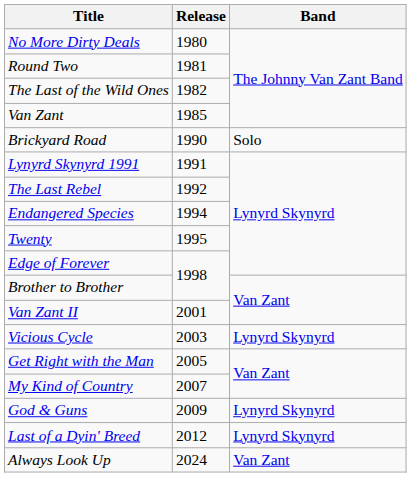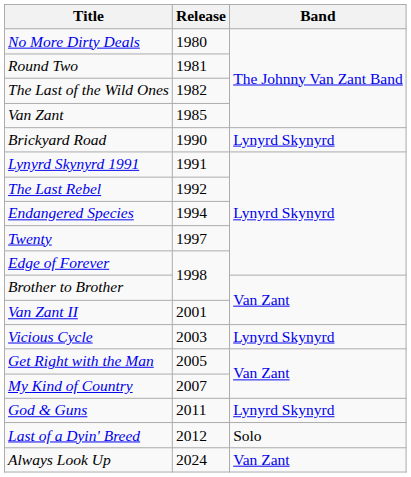 <table class="wikitable">
 <tr>
 <th>Title</th>
 <th>Release</th>
 <th>Band</th>
 </tr>
 <tr>
 <td><em><a href='#'>No More Dirty Deals</a></em></td>
 <td>1980</td>
 <td rowspan="4"><a href='#'>The Johnny Van Zant Band</a></td>
 </tr>
 <tr>
 <td><em>Round Two</em></td>
 <td>1981</td>
 </tr>
 <tr>
 <td><em>The Last of the Wild Ones</em></td>
 <td>1982</td>
 </tr>
 <tr>
 <td><em>Van Zant</em></td>
 <td>1985</td>
 </tr>
 <tr>
 <td><em>Brickyard Road</em></td>
 <td>1990</td>
-<td>Solo</td>
+<td><a href='#'>Lynyrd Skynyrd</a></td>
 </tr>
 <tr>
 <td><em><a href='#'>Lynyrd Skynyrd 1991</a></em></td>
 <td>1991</td>
 <td rowspan="5"><a href='#'>Lynyrd Skynyrd</a></td>
 </tr>
 <tr>
 <td><em><a href='#'>The Last Rebel</a></em></td>
 <td>1992</td>
 </tr>
 <tr>
 <td><em><a href='#'>Endangered Species</a></em></td>
 <td>1994</td>
 </tr>
 <tr>
 <td><em><a href='#'>Twenty</a></em></td>
-<td>1995</td>
+<td>1997</td>
 </tr>
 <tr>
 <td><em><a href='#'>Edge of Forever</a></em></td>
 <td rowspan="2">1998</td>
 </tr>
 <tr>
 <td><em>Brother to Brother</em></td>
 <td rowspan="2"><a href='#'>Van Zant</a></td>
 </tr>
 <tr>
 <td><em><a href='#'>Van Zant II</a></em></td>
 <td>2001</td>
 </tr>
 <tr>
 <td><em><a href='#'>Vicious Cycle</a></em></td>
 <td>2003</td>
 <td><a href='#'>Lynyrd Skynyrd</a></td>
 </tr>
 <tr>
 <td><em><a href='#'>Get Right with the Man</a></em></td>
 <td>2005</td>
 <td rowspan="2"><a href='#'>Van Zant</a></td>
 </tr>
 <tr>
 <td><em><a href='#'>My Kind of Country</a></em></td>
 <td>2007</td>
 </tr>
 <tr>
 <td><em><a href='#'>God & Guns</a></em></td>
-<td>2009</td>
+<td>2011</td>
 <td><a href='#'>Lynyrd Skynyrd</a></td>
 </tr>
 <tr>
 <td><em><a href='#'>Last of a Dyin' Breed</a></em></td>
 <td>2012</td>
-<td><a href='#'>Lynyrd Skynyrd</a></td>
+<td>Solo</td>
 </tr>
 <tr>
 <td><em>Always Look Up</em></td>
 <td>2024</td>
 <td><a href='#'>Van Zant</a></td>
 </tr>
 </table>
